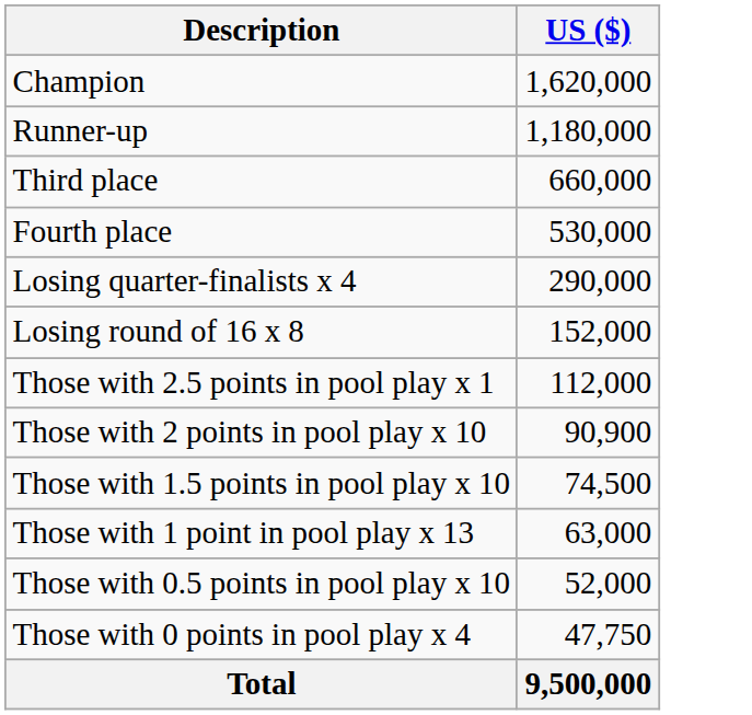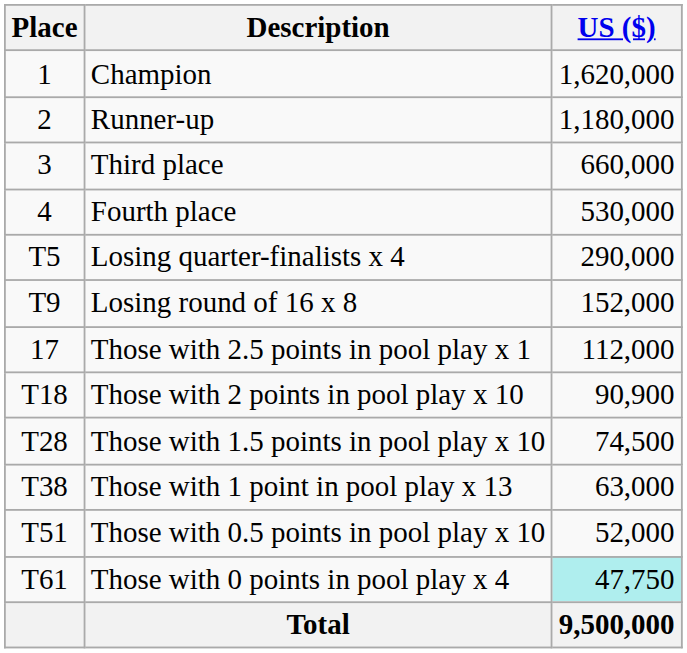 <table class="wikitable">
 <tr>
+<th>Place</th>
 <th>Description</th>
 <th><a href='#'>US ($)</a></th>
 </tr>
 <tr>
+<td align=center>1</td>
 <td>Champion</td>
 <td align=right>1,620,000</td>
 </tr>
 <tr>
+<td align=center>2</td>
 <td>Runner-up</td>
 <td align=right>1,180,000</td>
 </tr>
 <tr>
+<td align=center>3</td>
 <td>Third place</td>
 <td align=right>660,000</td>
 </tr>
 <tr>
+<td align=center>4</td>
 <td>Fourth place</td>
 <td align=right>530,000</td>
 </tr>
 <tr>
+<td align=center>T5</td>
 <td>Losing quarter-finalists x 4</td>
 <td align=right>290,000</td>
 </tr>
 <tr>
+<td align=center>T9</td>
 <td>Losing round of 16  x 8</td>
 <td align=right>152,000</td>
 </tr>
 <tr>
+<td align=center>17</td>
 <td>Those with 2.5 points in pool play x 1</td>
 <td align=right>112,000</td>
 </tr>
 <tr>
+<td align=center>T18</td>
 <td>Those with 2 points in pool play x 10</td>
 <td align=right>90,900</td>
 </tr>
 <tr>
+<td align=center>T28</td>
 <td>Those with 1.5 points in pool play x 10</td>
 <td align=right>74,500</td>
 </tr>
 <tr>
+<td align=center>T38</td>
 <td>Those with 1 point in pool play x 13</td>
 <td align=right>63,000</td>
 </tr>
 <tr>
+<td align=center>T51</td>
 <td>Those with 0.5 points in pool play x 10</td>
 <td align=right>52,000</td>
 </tr>
 <tr>
+<td align=center>T61</td>
 <td>Those with 0 points in pool play x 4</td>
-<td align=right>47,750</td>
+<td align=right style="background: paleturquoise;">47,750</td>
 </tr>
 <tr>
+<th></th>
 <th>Total</th>
 <th>9,500,000</th>
 </tr>
 </table>
